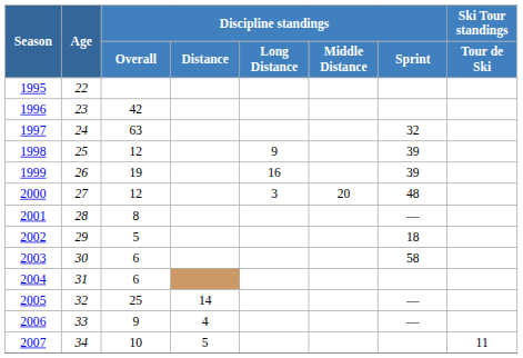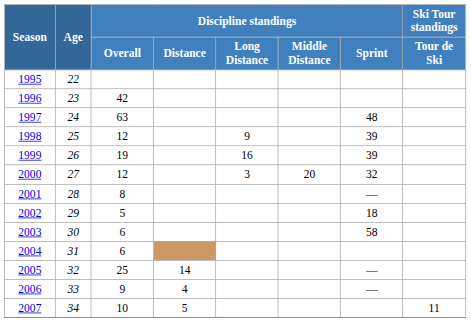 <table class="wikitable" style="font-size:95%; text-align:center; border:grey solid 1px; border-collapse:collapse; background:#ffffff;">
 <tr>
 <th style="background-color:#369; color:white; width:60px;" rowspan="2"> Season </th>
 <th style="background-color:#369; color:white; width:40px;" rowspan="2"> Age </th>
 <th style="background-color:#4180be; color:white;" colspan="5">Discipline standings</th>
 <th style="background-color:#4180be; color:white;" colspan="1">Ski Tour standings</th>
 </tr>
 <tr>
 <th style="background-color:#4180be; color:white; width:75px;">Overall</th>
 <th style="background-color:#4180be; color:white; width:75px;">Distance</th>
 <th style="background-color:#4180be; color:white; width:75px;">Long Distance</th>
 <th style="background-color:#4180be; color:white; width:75px;">Middle Distance</th>
 <th style="background-color:#4180be; color:white; width:75px;">Sprint</th>
 <th style="background-color:#4180be; color:white; width:75px;">Tour de<br>Ski</th>
 </tr>
 <tr>
 <td><a href='#'>1995</a></td>
 <td><em>22</em></td>
 <td></td>
 <td></td>
 <td></td>
 <td></td>
 <td></td>
 <td></td>
 </tr>
 <tr>
 <td><a href='#'>1996</a></td>
 <td><em>23</em></td>
 <td>42</td>
 <td></td>
 <td></td>
 <td></td>
 <td></td>
 <td></td>
 </tr>
 <tr>
 <td><a href='#'>1997</a></td>
 <td><em>24</em></td>
 <td>63</td>
 <td></td>
 <td></td>
 <td></td>
-<td>32</td>
+<td>48</td>
 <td></td>
 </tr>
 <tr>
 <td><a href='#'>1998</a></td>
 <td><em>25</em></td>
 <td>12</td>
 <td></td>
 <td>9</td>
 <td></td>
 <td>39</td>
 <td></td>
 </tr>
 <tr>
 <td><a href='#'>1999</a></td>
 <td><em>26</em></td>
 <td>19</td>
 <td></td>
 <td>16</td>
 <td></td>
 <td>39</td>
 <td></td>
 </tr>
 <tr>
 <td><a href='#'>2000</a></td>
 <td><em>27</em></td>
 <td>12</td>
 <td></td>
 <td>3</td>
 <td>20</td>
-<td>48</td>
+<td>32</td>
 <td></td>
 </tr>
 <tr>
 <td><a href='#'>2001</a></td>
 <td><em>28</em></td>
 <td>8</td>
 <td></td>
 <td></td>
 <td></td>
 <td>—</td>
 <td></td>
 </tr>
 <tr>
 <td><a href='#'>2002</a></td>
 <td><em>29</em></td>
 <td>5</td>
 <td></td>
 <td></td>
 <td></td>
 <td>18</td>
 <td></td>
 </tr>
 <tr>
 <td><a href='#'>2003</a></td>
 <td><em>30</em></td>
 <td>6</td>
 <td></td>
 <td></td>
 <td></td>
 <td>58</td>
 <td></td>
 </tr>
 <tr>
 <td><a href='#'>2004</a></td>
 <td><em>31</em></td>
 <td>6</td>
 <td style="background:#c96;"></td>
 <td></td>
 <td></td>
 <td></td>
 <td></td>
 </tr>
 <tr>
 <td><a href='#'>2005</a></td>
 <td><em>32</em></td>
 <td>25</td>
 <td>14</td>
 <td></td>
 <td></td>
 <td>—</td>
 <td></td>
 </tr>
 <tr>
 <td><a href='#'>2006</a></td>
 <td><em>33</em></td>
 <td>9</td>
 <td>4</td>
 <td></td>
 <td></td>
 <td>—</td>
 <td></td>
 </tr>
 <tr>
 <td><a href='#'>2007</a></td>
 <td><em>34</em></td>
 <td>10</td>
 <td>5</td>
 <td></td>
 <td></td>
 <td></td>
 <td>11</td>
 </tr>
 <tr>
 </tr>
 </table>
